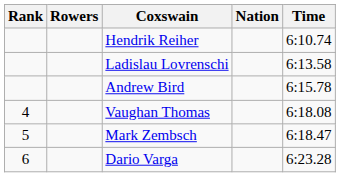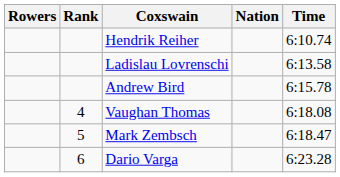 <table class="wikitable sortable" style="text-align:center">
 <tr>
+<th>Rowers</th>
 <th>Rank</th>
-<th>Rowers</th>
 <th>Coxswain</th>
 <th>Nation</th>
 <th>Time</th>
 </tr>
 <tr>
+<td align=left data-sort-value="Eichwurzel, Bernd"></td>
 <td></td>
-<td align=left data-sort-value="Eichwurzel, Bernd"></td>
 <td align=left data-sort-value="Reiher, Hendrik"><a href='#'>Hendrik Reiher</a></td>
 <td align=left></td>
 <td>6:10.74</td>
 </tr>
 <tr>
+<td align=left data-sort-value="Popescu, Dimitrie"></td>
 <td></td>
-<td align=left data-sort-value="Popescu, Dimitrie"></td>
 <td align=left data-sort-value="Lovrenschi, Ladislau"><a href='#'>Ladislau Lovrenschi</a></td>
 <td align=left></td>
 <td>6:13.58</td>
 </tr>
 <tr>
+<td align=left data-sort-value="Johnston, Greg"></td>
 <td></td>
-<td align=left data-sort-value="Johnston, Greg"></td>
 <td align=left data-sort-value="Andrew, Bird"><a href='#'>Andrew Bird</a></td>
 <td align=left></td>
 <td>6:15.78</td>
 </tr>
 <tr>
+<td align=left data-sort-value="Alonço, Nilton"></td>
 <td>4</td>
-<td align=left data-sort-value="Alonço, Nilton"></td>
 <td align=left data-sort-value="Thomas, Vaughan"><a href='#'>Vaughan Thomas</a></td>
 <td align=left></td>
 <td>6:18.08</td>
 </tr>
 <tr>
+<td align=left data-sort-value="Darling, Tom"></td>
 <td>5</td>
-<td align=left data-sort-value="Darling, Tom"></td>
 <td align=left data-sort-value="Zembsch, Mark"><a href='#'>Mark Zembsch</a></td>
 <td align=left></td>
 <td>6:18.47</td>
 </tr>
 <tr>
+<td align=left data-sort-value="Banjanac, Vladimir"></td>
 <td>6</td>
-<td align=left data-sort-value="Banjanac, Vladimir"></td>
 <td align=left data-sort-value="Varga, Dario"><a href='#'>Dario Varga</a></td>
 <td align=left></td>
 <td>6:23.28</td>
 </tr>
 </table>
